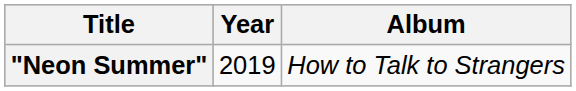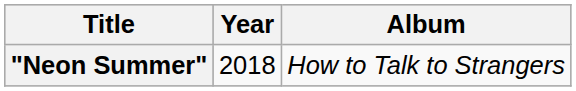 <table class="wikitable plainrowheaders">
 <tr>
 <th>Title</th>
 <th>Year</th>
 <th>Album</th>
 </tr>
 <tr>
 <th scope="row">"Neon Summer"</th>
-<td>2019</td>
+<td>2018</td>
 <td><em>How to Talk to Strangers</em></td>
 </tr>
 </table>
